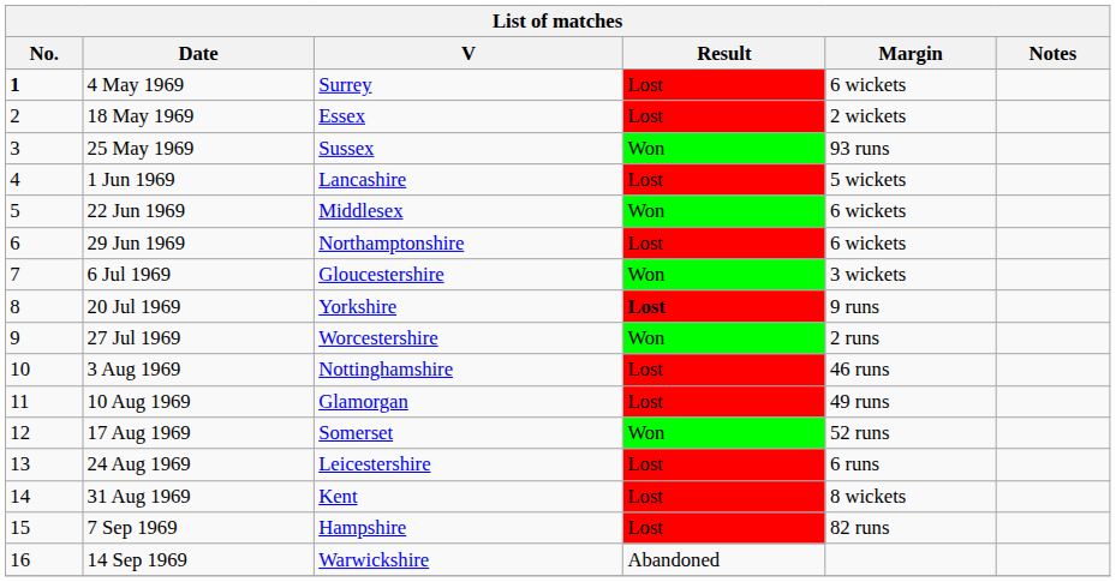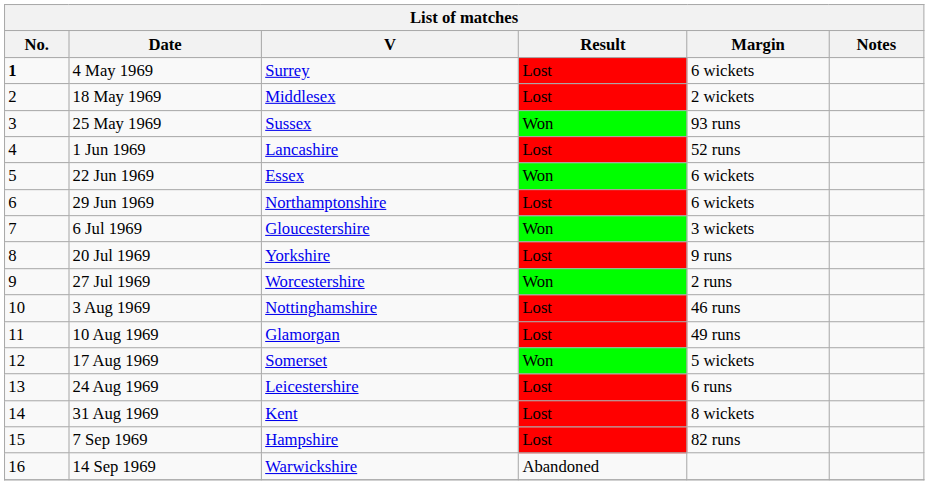 <table class="wikitable" width="70%">
 <tr>
 <th bgcolor="#efefef" colspan=6>List of matches</th>
 </tr>
 <tr bgcolor="#efefef">
 <th>No.</th>
 <th>Date</th>
 <th>V</th>
 <th>Result</th>
 <th>Margin</th>
 <th>Notes</th>
 </tr>
 <tr>
 <td><strong>1</strong></td>
 <td>4 May 1969</td>
 <td><a href='#'>Surrey</a><br> </td>
 <td bgcolor="#FF0000">Lost</td>
 <td>6 wickets</td>
 <td></td>
 </tr>
 <tr>
 <td>2</td>
 <td>18 May 1969</td>
-<td><a href='#'>Essex</a>  <br> </td>
+<td><a href='#'>Middlesex</a>   <br></td>
 <td bgcolor="#FF0000">Lost</td>
 <td>2 wickets</td>
 <td></td>
 </tr>
 <tr>
 <td>3</td>
 <td>25 May 1969</td>
 <td><a href='#'>Sussex</a>  <br> </td>
 <td bgcolor="#00FF00">Won</td>
 <td>93 runs</td>
 <td></td>
 </tr>
 <tr>
 <td>4</td>
 <td>1 Jun 1969</td>
 <td><a href='#'>Lancashire</a> <br> </td>
 <td bgcolor="#FF0000">Lost</td>
-<td>5 wickets</td>
+<td>52 runs</td>
 <td></td>
 </tr>
 <tr>
 <td>5</td>
 <td>22 Jun 1969</td>
-<td><a href='#'>Middlesex</a>   <br></td>
+<td><a href='#'>Essex</a>  <br> </td>
 <td bgcolor="#00FF00">Won</td>
 <td>6 wickets</td>
 <td></td>
 </tr>
 <tr>
 <td>6</td>
 <td>29 Jun 1969</td>
 <td><a href='#'>Northamptonshire</a> <br> </td>
 <td bgcolor="#FF0000">Lost</td>
 <td>6 wickets</td>
 <td></td>
 </tr>
 <tr>
 <td>7</td>
 <td>6 Jul 1969</td>
 <td><a href='#'>Gloucestershire</a> <br> </td>
 <td bgcolor="#00FF00">Won</td>
 <td>3 wickets</td>
 <td></td>
 </tr>
 <tr>
 <td>8</td>
 <td>20 Jul 1969</td>
 <td><a href='#'>Yorkshire</a><br> </td>
-<td bgcolor="#FF0000"><strong>Lost</strong></td>
+<td bgcolor="#FF0000">Lost</td>
 <td>9 runs</td>
 <td></td>
 </tr>
 <tr>
 <td>9</td>
 <td>27 Jul 1969</td>
 <td><a href='#'>Worcestershire</a><br></td>
 <td bgcolor="#00FF00">Won</td>
 <td>2 runs</td>
 <td></td>
 </tr>
 <tr>
 <td>10</td>
 <td>3 Aug 1969</td>
 <td><a href='#'>Nottinghamshire</a> <br> </td>
 <td bgcolor="#FF0000">Lost</td>
 <td>46 runs</td>
 <td></td>
 </tr>
 <tr>
 <td>11</td>
 <td>10 Aug 1969</td>
 <td><a href='#'>Glamorgan</a> <br> </td>
 <td bgcolor="#FF0000">Lost</td>
 <td>49 runs</td>
 <td></td>
 </tr>
 <tr>
 <td>12</td>
 <td>17 Aug 1969</td>
 <td><a href='#'>Somerset</a><br> </td>
 <td bgcolor="#00FF00">Won</td>
-<td>52 runs</td>
+<td>5 wickets</td>
 <td></td>
 </tr>
 <tr>
 <td>13</td>
 <td>24 Aug 1969</td>
 <td><a href='#'>Leicestershire</a><br> </td>
 <td bgcolor="#FF0000">Lost</td>
 <td>6 runs</td>
 <td></td>
 </tr>
 <tr>
 <td>14</td>
 <td>31 Aug 1969</td>
 <td><a href='#'>Kent</a> <br></td>
 <td bgcolor="#FF0000">Lost</td>
 <td>8 wickets</td>
 <td></td>
 </tr>
 <tr>
 <td>15</td>
 <td>7 Sep 1969</td>
 <td><a href='#'>Hampshire</a><br> </td>
 <td bgcolor="#FF0000">Lost</td>
 <td>82 runs</td>
 <td></td>
 </tr>
 <tr>
 <td>16</td>
 <td>14 Sep 1969</td>
 <td><a href='#'>Warwickshire</a> <br> </td>
 <td>Abandoned</td>
 <td></td>
 <td></td>
 </tr>
 <tr>
 </tr>
 </table>
